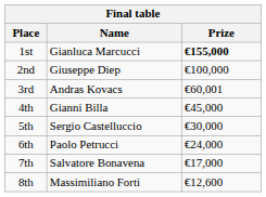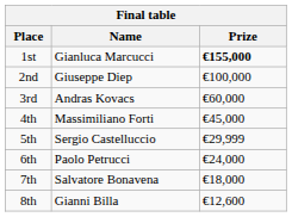 <table class="wikitable">
 <tr>
 <th colspan="3">Final table</th>
 </tr>
 <tr>
 <th style="width:50px;">Place</th>
 <th style="width:175px;">Name</th>
 <th style="width:100px;">Prize</th>
 </tr>
 <tr>
 <td style="text-align:center;">1st</td>
 <td> Gianluca Marcucci</td>
 <td><strong>€155,000</strong></td>
 </tr>
 <tr>
 <td style="text-align:center;">2nd</td>
 <td> Giuseppe Diep</td>
 <td>€100,000</td>
 </tr>
 <tr>
 <td style="text-align:center;">3rd</td>
 <td> Andras Kovacs</td>
-<td>€60,001</td>
+<td>€60,000</td>
 </tr>
 <tr>
 <td style="text-align:center;">4th</td>
-<td> Gianni Billa</td>
+<td> Massimiliano Forti</td>
 <td>€45,000</td>
 </tr>
 <tr>
 <td style="text-align:center;">5th</td>
 <td> Sergio Castelluccio</td>
-<td>€30,000</td>
+<td>€29,999</td>
 </tr>
 <tr>
 <td style="text-align:center;">6th</td>
 <td> Paolo Petrucci</td>
 <td>€24,000</td>
 </tr>
 <tr>
 <td style="text-align:center;">7th</td>
 <td> Salvatore Bonavena</td>
-<td>€17,000</td>
+<td>€18,000</td>
 </tr>
 <tr>
 <td style="text-align:center;">8th</td>
-<td> Massimiliano Forti</td>
+<td> Gianni Billa</td>
 <td>€12,600</td>
 </tr>
 </table>
